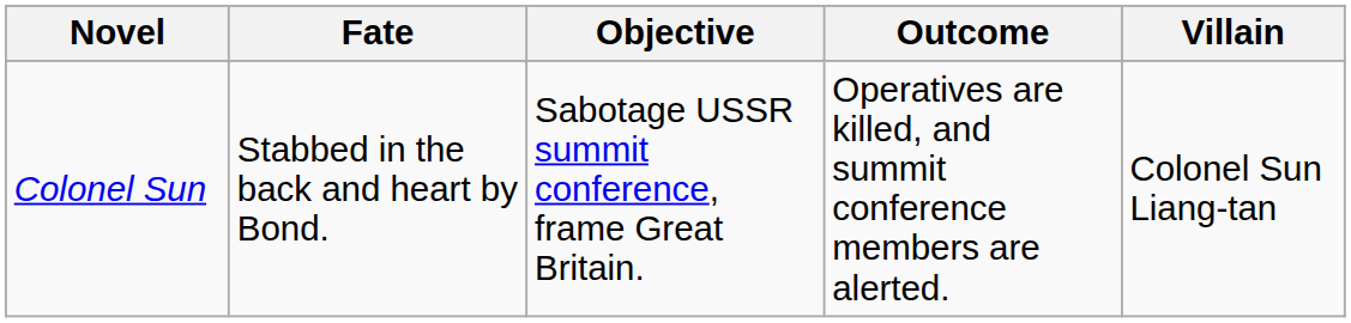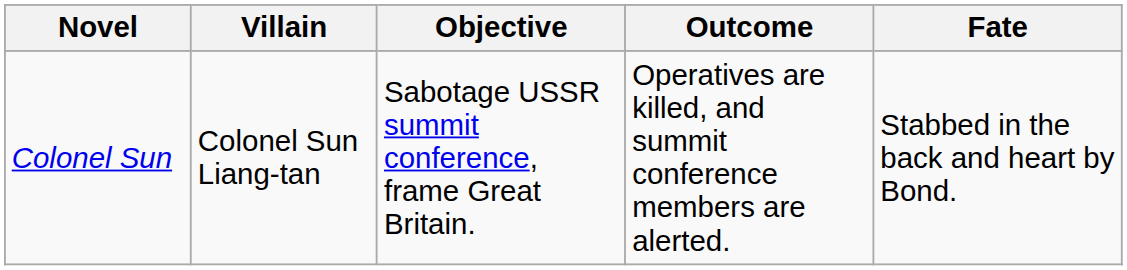 <table class="wikitable">
 <tr>
 <th style="width: 16.5%">Novel</th>
-<th style="width: 22%">Fate</th>
+<th style="width: 16.5%">Villain</th>
 <th style="width: 22%">Objective</th>
 <th style="width: 22%">Outcome</th>
-<th style="width: 16.5%">Villain</th>
+<th style="width: 22%">Fate</th>
 </tr>
 <tr>
 <td><em><a href='#'>Colonel Sun</a></em></td>
-<td>Stabbed in the back and heart by Bond.</td>
+<td>Colonel Sun Liang-tan</td>
 <td>Sabotage USSR <a href='#'>summit conference</a>, frame Great Britain.</td>
 <td>Operatives are killed, and summit conference members are alerted.</td>
-<td>Colonel Sun Liang-tan</td>
+<td>Stabbed in the back and heart by Bond.</td>
 </tr>
 </table>
